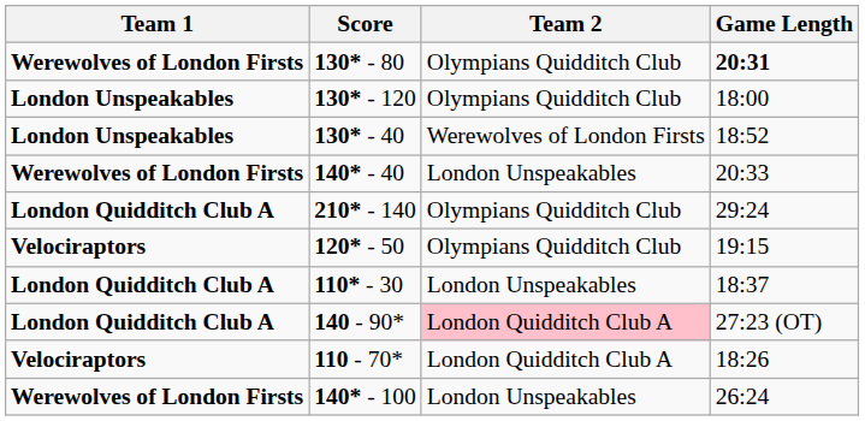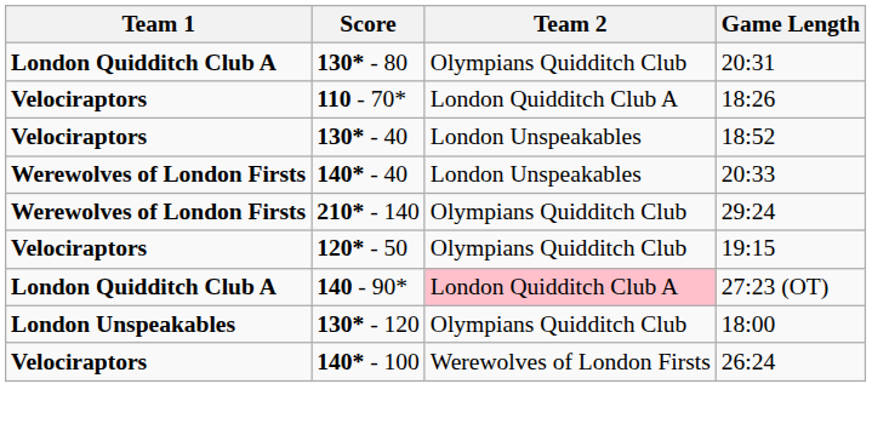 <table class="wikitable">
 <tr>
 <th>Team 1</th>
 <th>Score</th>
 <th>Team 2</th>
 <th>Game Length</th>
 </tr>
 <tr>
-<td><strong>Werewolves of London Firsts</strong></td>
+<td><strong>London Quidditch Club A</strong></td>
 <td><strong>130*</strong> - 80</td>
 <td>Olympians Quidditch Club</td>
-<td><strong>20:31</strong></td>
+<td>20:31</td>
 </tr>
 <tr>
-<td><strong>London Unspeakables</strong></td>
-<td><strong>130*</strong> - 120</td>
-<td>Olympians Quidditch Club</td>
-<td>18:00</td>
+<td><strong>Velociraptors</strong></td>
+<td><strong>110</strong> - 70*</td>
+<td>London Quidditch Club A</td>
+<td>18:26</td>
 </tr>
 <tr>
-<td><strong>London Unspeakables</strong></td>
+<td><strong>Velociraptors</strong></td>
 <td><strong>130*</strong> - 40</td>
-<td>Werewolves of London Firsts</td>
+<td>London Unspeakables</td>
 <td>18:52</td>
 </tr>
 <tr>
 <td><strong>Werewolves of London Firsts</strong></td>
 <td><strong>140*</strong> - 40</td>
 <td>London Unspeakables</td>
 <td>20:33</td>
 </tr>
 <tr>
-<td><strong>London Quidditch Club A</strong></td>
+<td><strong>Werewolves of London Firsts</strong></td>
 <td><strong>210*</strong> - 140</td>
 <td>Olympians Quidditch Club</td>
 <td>29:24</td>
 </tr>
 <tr>
 <td><strong>Velociraptors</strong></td>
 <td><strong>120*</strong> - 50</td>
 <td>Olympians Quidditch Club</td>
 <td>19:15</td>
 </tr>
 <tr>
 <td><strong>London Quidditch Club A</strong></td>
-<td><strong>110*</strong> - 30</td>
-<td>London Unspeakables</td>
-<td>18:37</td>
-</tr>
-<tr>
-<td><strong>London Quidditch Club A</strong></td>
 <td><strong>140</strong> - 90*</td>
 <td style="background: pink;">London Quidditch Club A</td>
 <td>27:23 (OT)</td>
 </tr>
 <tr>
-<td><strong>Velociraptors</strong></td>
-<td><strong>110</strong> - 70*</td>
-<td>London Quidditch Club A</td>
-<td>18:26</td>
+<td><strong>London Unspeakables</strong></td>
+<td><strong>130*</strong> - 120</td>
+<td>Olympians Quidditch Club</td>
+<td>18:00</td>
 </tr>
 <tr>
-<td><strong>Werewolves of London Firsts</strong></td>
+<td><strong>Velociraptors</strong></td>
 <td><strong>140*</strong> - 100</td>
-<td>London Unspeakables</td>
+<td>Werewolves of London Firsts</td>
 <td>26:24</td>
 </tr>
 </table>
